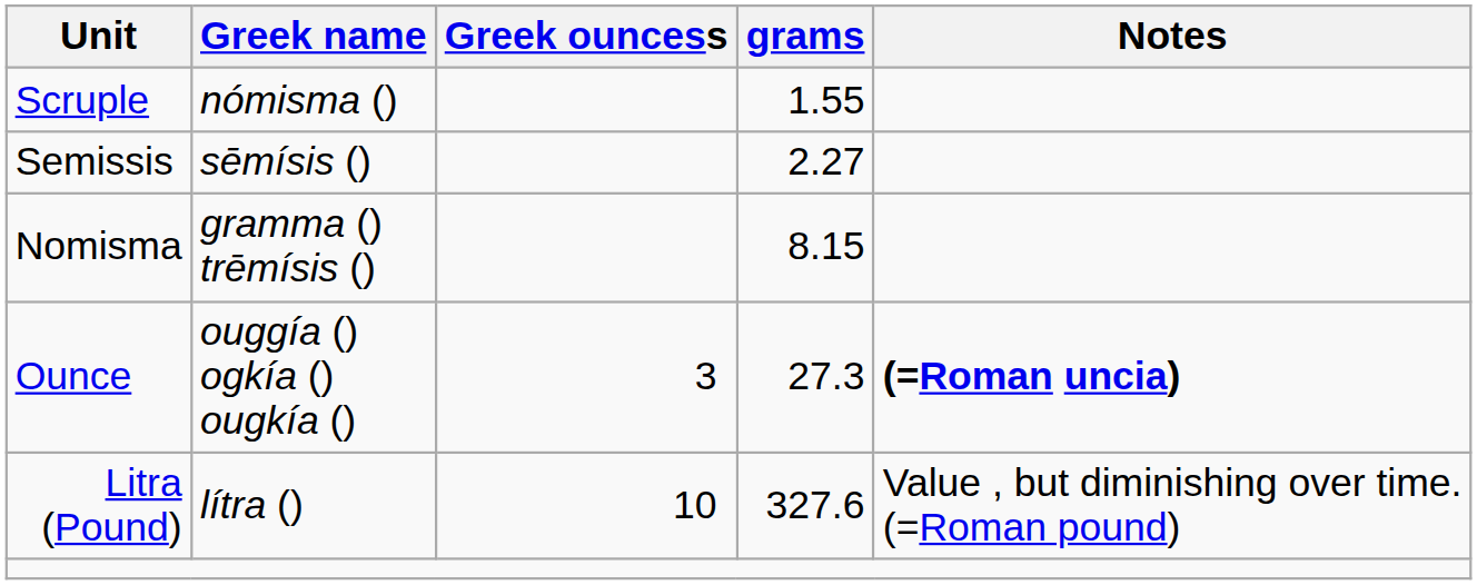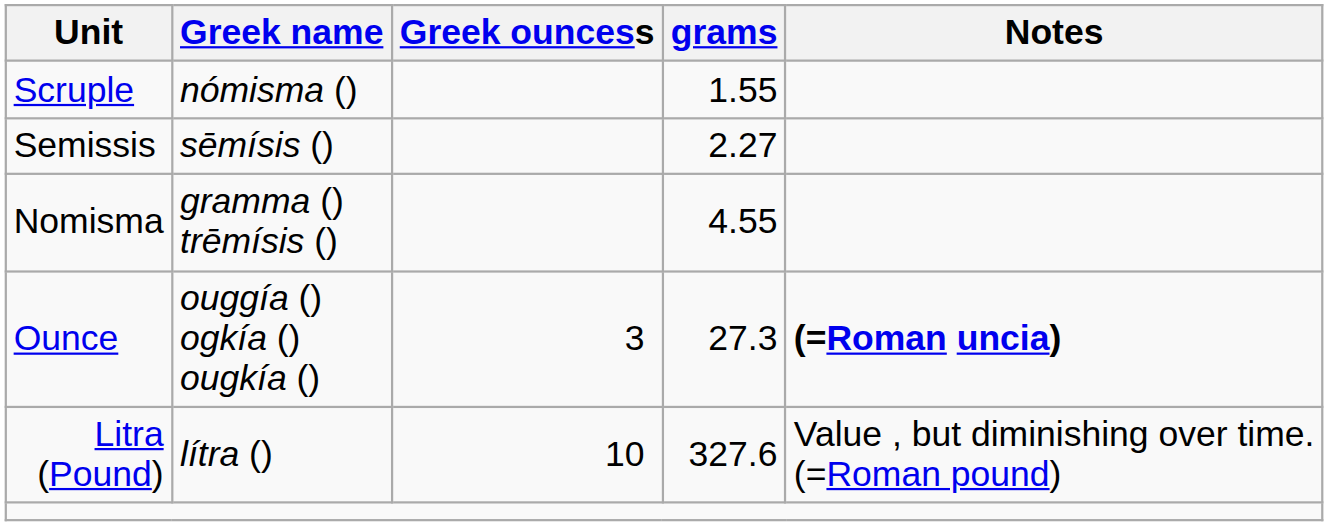 <table class="wikitable" style="margin: 1em auto 1em auto">
 <tr>
 <th>Unit</th>
 <th><a href='#'>Greek name</a></th>
 <th><a href='#'>Greek ounces</a>s</th>
 <th><a href='#'>grams</a></th>
 <th>Notes</th>
 </tr>
 <tr>
 <td><a href='#'>Scruple</a></td>
 <td><em>nómisma</em> ()</td>
 <td align=right></td>
 <td align=right>1.55</td>
 <td></td>
 </tr>
 <tr>
 <td>Semissis</td>
 <td><em>sēmísis</em> ()</td>
 <td align=right></td>
 <td align=right>2.27</td>
 <td></td>
 </tr>
 <tr>
 <td>Nomisma</td>
 <td><em>gramma</em> ()<br> <em>trēmísis</em> ()</td>
 <td align=right></td>
-<td align=right>8.15</td>
+<td align=right>4.55</td>
 <td></td>
 </tr>
 <tr>
 <td><a href='#'>Ounce</a></td>
 <td><em>ouggía</em> ()<br> <em>ogkía</em> ()<br> <em>ougkía</em> ()</td>
 <td align=right>3 </td>
 <td align=right>27.3</td>
 <td><strong>(=<a href='#'>Roman</a> <a href='#'>uncia</a>)</strong></td>
 </tr>
 <tr>
 <td align=right><a href='#'>Litra</a><br>(<a href='#'>Pound</a>)</td>
 <td><em>lítra</em> ()</td>
 <td align=right>10 </td>
 <td align=right>327.6</td>
 <td>Value , but diminishing over time.<br>(=<a href='#'>Roman pound</a>)</td>
 </tr>
 <tr>
 <td colspan=7></td>
 </tr>
 </table>
